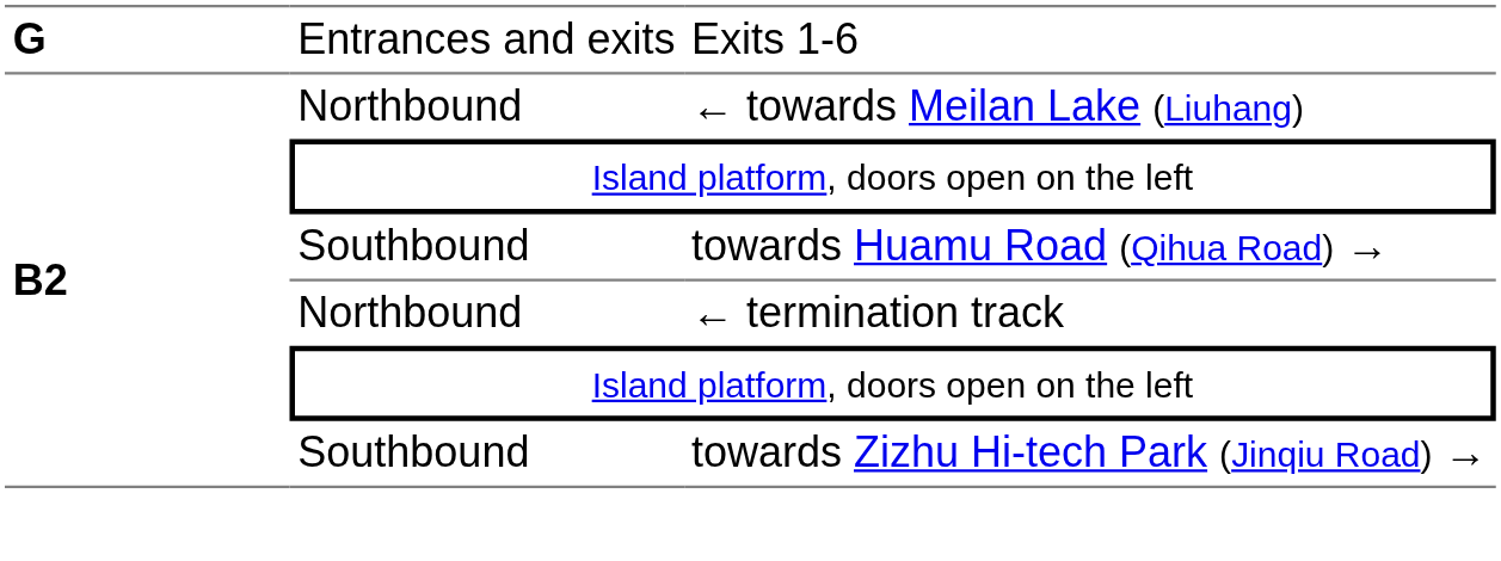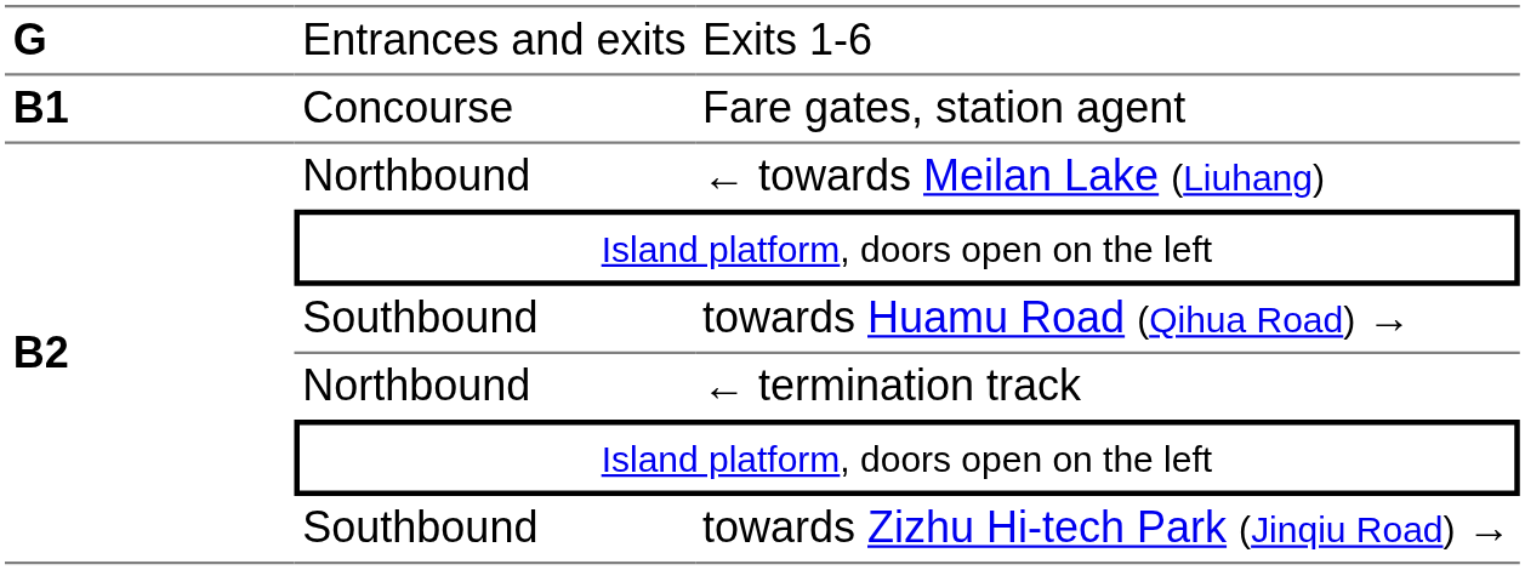 <table cellspacing=0 cellpadding=3>
 <tr>
 <td style="border-top:solid 1px gray;border-bottom:solid 1px gray;" width=100><strong>G</strong></td>
 <td style="border-top:solid 1px gray;border-bottom:solid 1px gray;">Entrances and exits</td>
 <td style="border-top:solid 1px gray;border-bottom:solid 1px gray;">Exits 1-6</td>
+</tr>
+<tr>
+<td style="border-bottom:solid 1px gray;"><strong>B1</strong></td>
+<td style="border-bottom:solid 1px gray;">Concourse</td>
+<td style="border-bottom:solid 1px gray;">Fare gates, station agent</td>
 </tr>
 <tr>
 <td style="border-bottom:solid 1px gray;" rowspan=6><strong>B2</strong></td>
 <td>Northbound</td>
 <td>←  towards <a href='#'>Meilan Lake</a> <small>(<a href='#'>Liuhang</a>)</small></td>
 </tr>
 <tr>
 <td style="border-right:solid 2px black;border-left:solid 2px black;border-top:solid 2px black;border-bottom:solid 2px black;text-align:center;" colspan=2><small><a href='#'>Island platform</a>, doors open on the left</small></td>
 </tr>
 <tr>
 <td style="border-bottom:solid 1px gray;">Southbound</td>
 <td style="border-bottom:solid 1px gray;">  towards <a href='#'>Huamu Road</a> <small>(<a href='#'>Qihua Road</a>)</small> →</td>
 </tr>
 <tr>
 <td>Northbound</td>
 <td>←  termination track</td>
 </tr>
 <tr>
 <td style="border-right:solid 2px black;border-left:solid 2px black;border-top:solid 2px black;border-bottom:solid 2px black;text-align:center;" colspan=2><small><a href='#'>Island platform</a>, doors open on the left</small></td>
 </tr>
 <tr>
 <td style="border-bottom:solid 1px gray;">Southbound</td>
 <td style="border-bottom:solid 1px gray;">  towards <a href='#'>Zizhu Hi-tech Park</a> <small>(<a href='#'>Jinqiu Road</a>)</small> →</td>
 </tr>
 </table>
